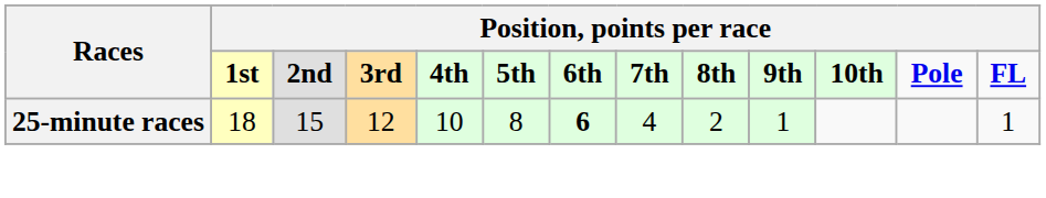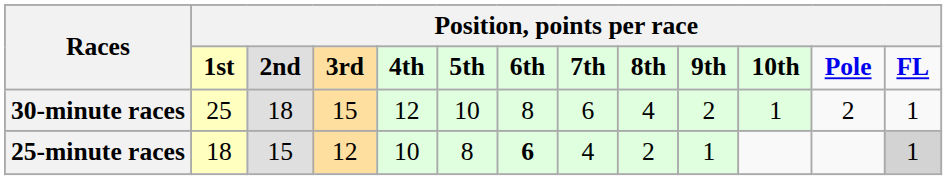 <table class="wikitable" style="font-size: 85%; text-align:center">
 <tr>
 <th rowspan=2>Races</th>
 <th colspan=12>Position, points per race</th>
 </tr>
 <tr>
 <td style="background:#FFFFBF"> <strong>1st</strong> </td>
 <td style="background:#DFDFDF"> <strong>2nd</strong> </td>
 <td style="background:#FFDF9F"> <strong>3rd</strong> </td>
 <td style="background:#DFFFDF"> <strong>4th</strong> </td>
 <td style="background:#DFFFDF"> <strong>5th</strong> </td>
 <td style="background:#DFFFDF"> <strong>6th</strong> </td>
 <td style="background:#DFFFDF"> <strong>7th</strong> </td>
 <td style="background:#DFFFDF"> <strong>8th</strong> </td>
 <td style="background:#DFFFDF"> <strong>9th</strong> </td>
 <td style="background:#DFFFDF"> <strong>10th</strong> </td>
 <td> <strong><a href='#'>Pole</a></strong> </td>
 <td> <strong><a href='#'>FL</a></strong> </td>
 </tr>
 <tr>
+<th>30-minute races</th>
+<td style="background:#FFFFBF">25</td>
+<td style="background:#DFDFDF">18</td>
+<td style="background:#FFDF9F">15</td>
+<td style="background:#DFFFDF">12</td>
+<td style="background:#DFFFDF">10</td>
+<td style="background:#DFFFDF">8</td>
+<td style="background:#DFFFDF">6</td>
+<td style="background:#DFFFDF">4</td>
+<td style="background:#DFFFDF">2</td>
+<td style="background:#DFFFDF">1</td>
+<td>2</td>
+<td>1</td>
+</tr>
+<tr>
 <th>25-minute races</th>
 <td style="background:#FFFFBF">18</td>
 <td style="background:#DFDFDF">15</td>
 <td style="background:#FFDF9F">12</td>
 <td style="background:#DFFFDF">10</td>
 <td style="background:#DFFFDF">8</td>
 <td style="background:#DFFFDF"><strong>6</strong></td>
 <td style="background:#DFFFDF">4</td>
 <td style="background:#DFFFDF">2</td>
 <td style="background:#DFFFDF">1</td>
 <td></td>
 <td></td>
-<td>1</td>
+<td style="background: lightgrey;">1</td>
 </tr>
 </table>
